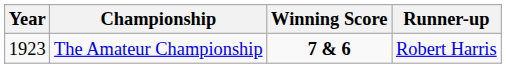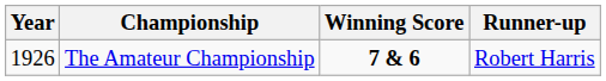 <table class="wikitable">
 <tr>
 <th>Year</th>
 <th>Championship</th>
 <th>Winning Score</th>
 <th>Runner-up</th>
 </tr>
 <tr>
-<td>1923</td>
+<td>1926</td>
 <td><a href='#'>The Amateur Championship</a></td>
 <td align=center><strong>7 & 6</strong></td>
 <td> <a href='#'>Robert Harris</a></td>
 </tr>
 </table>
